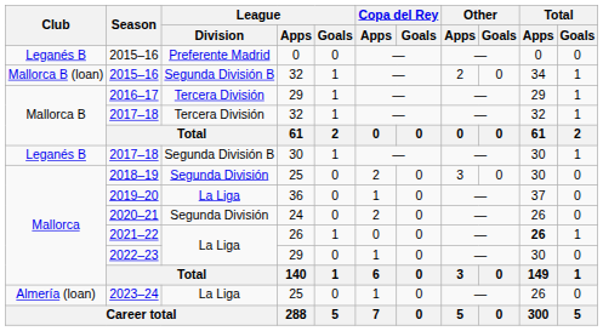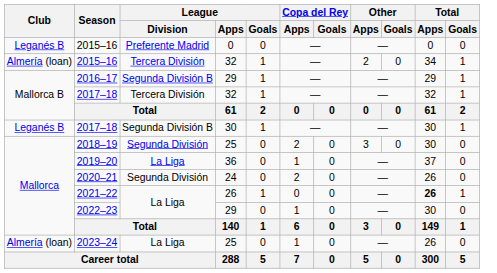 <table class="wikitable" style="text-align:center">
 <tr>
 <th rowspan="2">Club</th>
 <th rowspan="2">Season</th>
 <th colspan="3">League</th>
 <th colspan="2"><a href='#'>Copa del Rey</a></th>
 <th colspan="2">Other</th>
 <th colspan="2">Total</th>
 </tr>
 <tr>
 <th>Division</th>
 <th>Apps</th>
 <th>Goals</th>
 <th>Apps</th>
 <th>Goals</th>
 <th>Apps</th>
 <th>Goals</th>
 <th>Apps</th>
 <th>Goals</th>
 </tr>
 <tr>
 <td><a href='#'>Leganés B</a></td>
 <td>2015–16</td>
 <td><a href='#'>Preferente Madrid</a></td>
 <td>0</td>
 <td>0</td>
 <td colspan="2">—</td>
 <td colspan="2">—</td>
 <td>0</td>
 <td>0</td>
 </tr>
 <tr>
-<td><a href='#'>Mallorca B</a> (loan)</td>
+<td><a href='#'>Almería</a> (loan)</td>
 <td><a href='#'>2015–16</a></td>
-<td><a href='#'>Segunda División B</a></td>
+<td><a href='#'>Tercera División</a></td>
 <td>32</td>
 <td>1</td>
 <td colspan="2">—</td>
 <td>2</td>
 <td>0</td>
 <td>34</td>
 <td>1</td>
 </tr>
 <tr>
 <td rowspan="3">Mallorca B</td>
 <td><a href='#'>2016–17</a></td>
-<td><a href='#'>Tercera División</a></td>
+<td><a href='#'>Segunda División B</a></td>
 <td>29</td>
 <td>1</td>
 <td colspan="2">—</td>
 <td colspan="2">—</td>
 <td>29</td>
 <td>1</td>
 </tr>
 <tr>
 <td><a href='#'>2017–18</a></td>
 <td>Tercera División</td>
 <td>32</td>
 <td>1</td>
 <td colspan="2">—</td>
 <td colspan="2">—</td>
 <td>32</td>
 <td>1</td>
 </tr>
 <tr>
 <th colspan="2">Total</th>
 <th>61</th>
 <th>2</th>
 <th>0</th>
 <th>0</th>
 <th>0</th>
 <th>0</th>
 <th>61</th>
 <th>2</th>
 </tr>
 <tr>
 <td><a href='#'>Leganés B</a></td>
 <td><a href='#'>2017–18</a></td>
 <td>Segunda División B</td>
 <td>30</td>
 <td>1</td>
 <td colspan="2">—</td>
 <td colspan="2">—</td>
 <td>30</td>
 <td>1</td>
 </tr>
 <tr>
 <td rowspan="6"><a href='#'>Mallorca</a></td>
 <td><a href='#'>2018–19</a></td>
 <td><a href='#'>Segunda División</a></td>
 <td>25</td>
 <td>0</td>
 <td>2</td>
 <td>0</td>
 <td>3</td>
 <td>0</td>
 <td>30</td>
 <td>0</td>
 </tr>
 <tr>
 <td><a href='#'>2019–20</a></td>
 <td><a href='#'>La Liga</a></td>
 <td>36</td>
 <td>0</td>
 <td>1</td>
 <td>0</td>
 <td colspan="2">—</td>
 <td>37</td>
 <td>0</td>
 </tr>
 <tr>
 <td><a href='#'>2020–21</a></td>
 <td>Segunda División</td>
 <td>24</td>
 <td>0</td>
 <td>2</td>
 <td>0</td>
 <td colspan="2">—</td>
 <td>26</td>
 <td>0</td>
 </tr>
 <tr>
 <td><a href='#'>2021–22</a></td>
 <td rowspan="2">La Liga</td>
 <td>26</td>
 <td>1</td>
 <td>0</td>
 <td>0</td>
 <td colspan="2">—</td>
 <td><strong>26</strong></td>
 <td>1</td>
 </tr>
 <tr>
 <td><a href='#'>2022–23</a></td>
 <td>29</td>
 <td>0</td>
 <td>1</td>
 <td>0</td>
 <td colspan="2">—</td>
 <td>30</td>
 <td>0</td>
 </tr>
 <tr>
 <th colspan="2">Total</th>
 <th>140</th>
 <th>1</th>
 <th>6</th>
 <th>0</th>
 <th>3</th>
 <th>0</th>
 <th>149</th>
 <th>1</th>
 </tr>
 <tr>
 <td><a href='#'>Almería</a> (loan)</td>
 <td><a href='#'>2023–24</a></td>
 <td>La Liga</td>
 <td>25</td>
 <td>0</td>
 <td>1</td>
 <td>0</td>
 <td colspan="2">—</td>
 <td>26</td>
 <td>0</td>
 </tr>
 <tr>
 <th colspan="3">Career total</th>
 <th>288</th>
 <th>5</th>
 <th>7</th>
 <th>0</th>
 <th>5</th>
 <th>0</th>
 <th>300</th>
 <th>5</th>
 </tr>
 </table>
